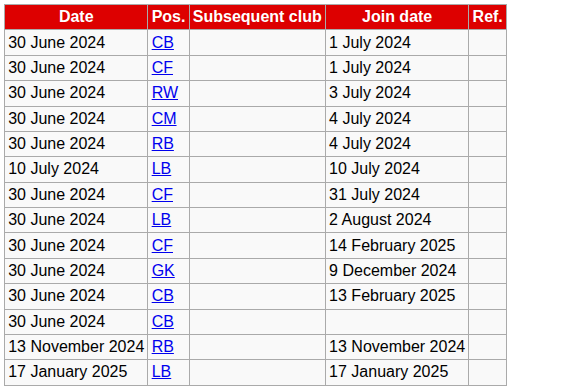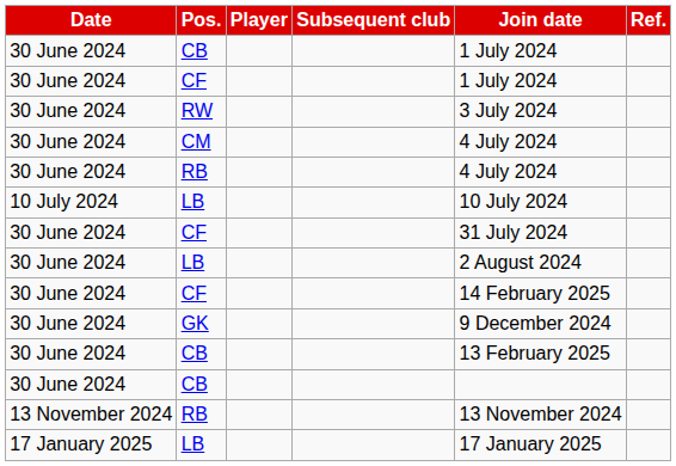 <table class="wikitable plainrowheaders sortable">
 <tr>
 <th style="background:#DD0000;color:#fff;">Date</th>
 <th style="background:#DD0000;color:#fff;">Pos.</th>
+<th style="background:#DD0000;color:#fff;">Player</th>
 <th style="background:#DD0000;color:#fff;">Subsequent club</th>
 <th style="background:#DD0000;color:#fff;">Join date</th>
 <th style="background:#DD0000;color:#fff;">Ref.</th>
 </tr>
 <tr>
 <td>30 June 2024</td>
 <td><a href='#'>CB</a></td>
 <td></td>
+<td></td>
 <td>1 July 2024</td>
 <td></td>
 </tr>
 <tr>
 <td>30 June 2024</td>
 <td><a href='#'>CF</a></td>
+<td></td>
 <td></td>
 <td>1 July 2024</td>
 <td></td>
 </tr>
 <tr>
 <td>30 June 2024</td>
 <td><a href='#'>RW</a></td>
 <td></td>
+<td></td>
 <td>3 July 2024</td>
 <td></td>
 </tr>
 <tr>
 <td>30 June 2024</td>
 <td><a href='#'>CM</a></td>
+<td></td>
 <td></td>
 <td>4 July 2024</td>
 <td></td>
 </tr>
 <tr>
 <td>30 June 2024</td>
 <td><a href='#'>RB</a></td>
 <td></td>
+<td></td>
 <td>4 July 2024</td>
 <td></td>
 </tr>
 <tr>
 <td>10 July 2024</td>
 <td><a href='#'>LB</a></td>
+<td></td>
 <td></td>
 <td>10 July 2024</td>
 <td></td>
 </tr>
 <tr>
 <td>30 June 2024</td>
 <td><a href='#'>CF</a></td>
 <td></td>
+<td></td>
 <td>31 July 2024</td>
 <td></td>
 </tr>
 <tr>
 <td>30 June 2024</td>
 <td><a href='#'>LB</a></td>
+<td></td>
 <td></td>
 <td>2 August 2024</td>
 <td></td>
 </tr>
 <tr>
 <td>30 June 2024</td>
 <td><a href='#'>CF</a></td>
 <td></td>
+<td></td>
 <td>14 February 2025</td>
 <td></td>
 </tr>
 <tr>
 <td>30 June 2024</td>
 <td><a href='#'>GK</a></td>
 <td></td>
+<td></td>
 <td>9 December 2024</td>
 <td></td>
 </tr>
 <tr>
 <td>30 June 2024</td>
 <td><a href='#'>CB</a></td>
+<td></td>
 <td></td>
 <td>13 February 2025</td>
 <td></td>
 </tr>
 <tr>
 <td>30 June 2024</td>
 <td><a href='#'>CB</a></td>
 <td></td>
 <td></td>
 <td></td>
+<td></td>
 </tr>
 <tr>
 <td>13 November 2024</td>
 <td><a href='#'>RB</a></td>
+<td></td>
 <td></td>
 <td>13 November 2024</td>
 <td></td>
 </tr>
 <tr>
 <td>17 January 2025</td>
 <td><a href='#'>LB</a></td>
 <td></td>
+<td></td>
 <td>17 January 2025</td>
 <td></td>
 </tr>
 </table>
